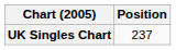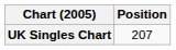 <table class="wikitable sortable plainrowheaders" style="text-align:center;">
 <tr>
 <th scope="col">Chart (2005)</th>
 <th scope="col">Position</th>
 </tr>
 <tr>
 <th scope="row">UK Singles Chart </th>
-<td>237</td>
+<td>207</td>
 </tr>
 </table>
